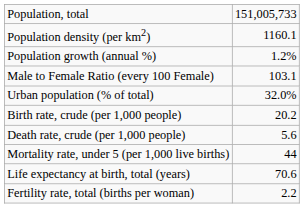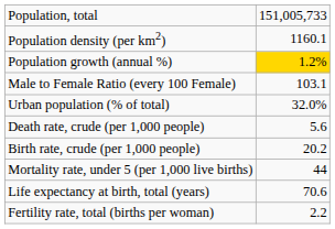 <table class="wikitable">
 <tr>
 <td>Population, total</td>
 <td style="text-align: right;">151,005,733</td>
 </tr>
 <tr>
 <td>Population density (per km<sup>2</sup>)</td>
 <td style="text-align: right;">1160.1</td>
 </tr>
 <tr>
 <td>Population growth (annual %)</td>
-<td style="text-align: right;">1.2%</td>
+<td style="background: gold; text-align: right;">1.2%</td>
 </tr>
 <tr>
 <td>Male to Female Ratio (every 100 Female)</td>
 <td style="text-align: right;">103.1</td>
 </tr>
 <tr>
 <td>Urban population (% of total)</td>
 <td style="text-align: right;">32.0%</td>
 </tr>
 <tr>
+<td>Death rate, crude (per 1,000 people)</td>
+<td style="text-align: right;">5.6</td>
+</tr>
+<tr>
 <td>Birth rate, crude (per 1,000 people)</td>
 <td style="text-align: right;">20.2</td>
-</tr>
-<tr>
-<td>Death rate, crude (per 1,000 people)</td>
-<td style="text-align: right;">5.6</td>
 </tr>
 <tr>
 <td>Mortality rate, under 5 (per 1,000 live births)</td>
 <td style="text-align: right;">44</td>
 </tr>
 <tr>
 <td>Life expectancy at birth, total (years)</td>
 <td style="text-align: right;">70.6</td>
 </tr>
 <tr>
 <td>Fertility rate, total (births per woman)</td>
 <td style="text-align: right;">2.2</td>
 </tr>
 </table>
